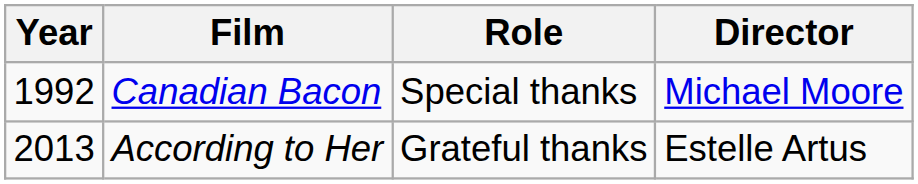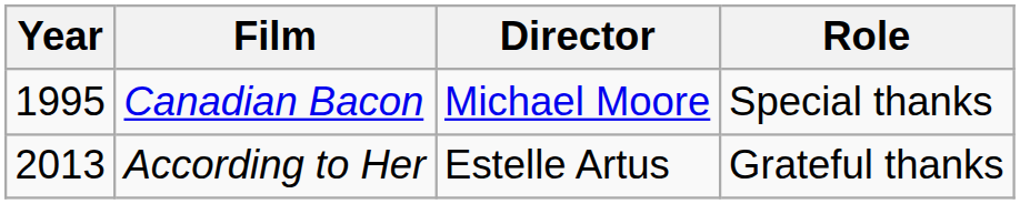 <table class="wikitable">
 <tr>
 <th>Year</th>
 <th>Film</th>
+<th>Director</th>
 <th>Role</th>
-<th>Director</th>
 </tr>
 <tr>
-<td>1992</td>
+<td>1995</td>
 <td><em><a href='#'>Canadian Bacon</a></em></td>
+<td><a href='#'>Michael Moore</a></td>
 <td>Special thanks</td>
-<td><a href='#'>Michael Moore</a></td>
 </tr>
 <tr>
 <td>2013</td>
 <td><em>According to Her</em></td>
+<td>Estelle Artus</td>
 <td>Grateful thanks</td>
-<td>Estelle Artus</td>
 </tr>
 </table>
